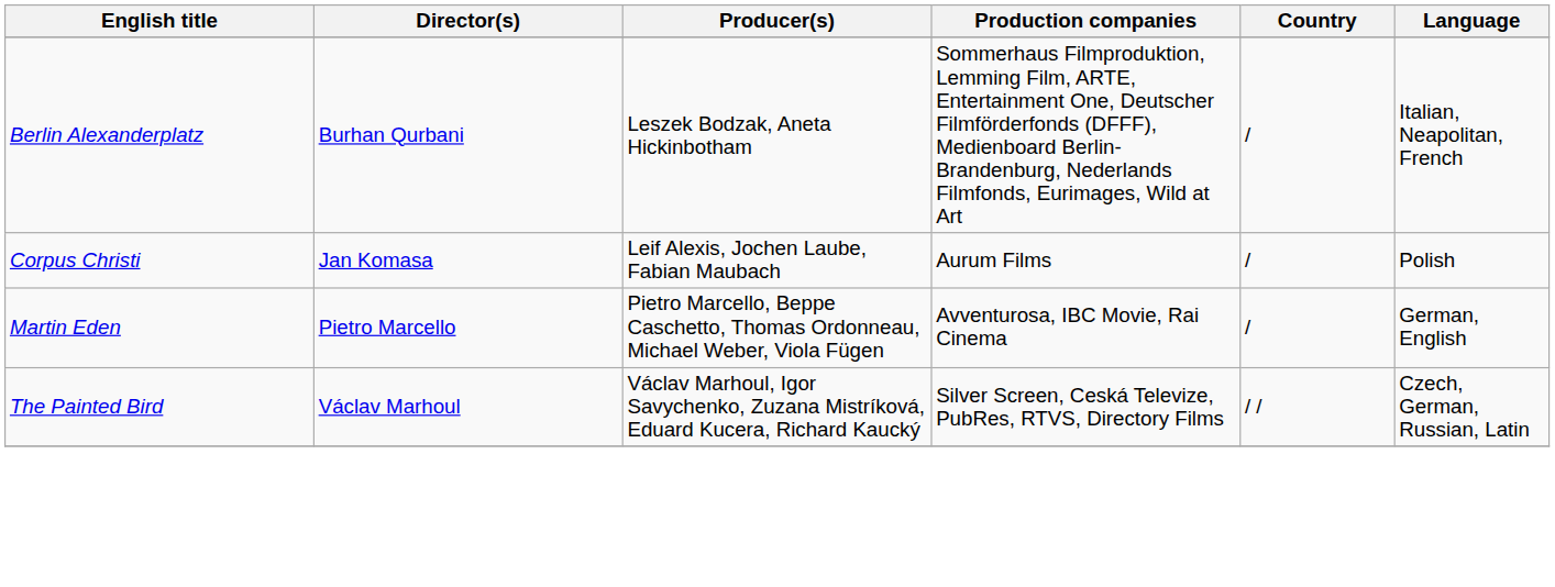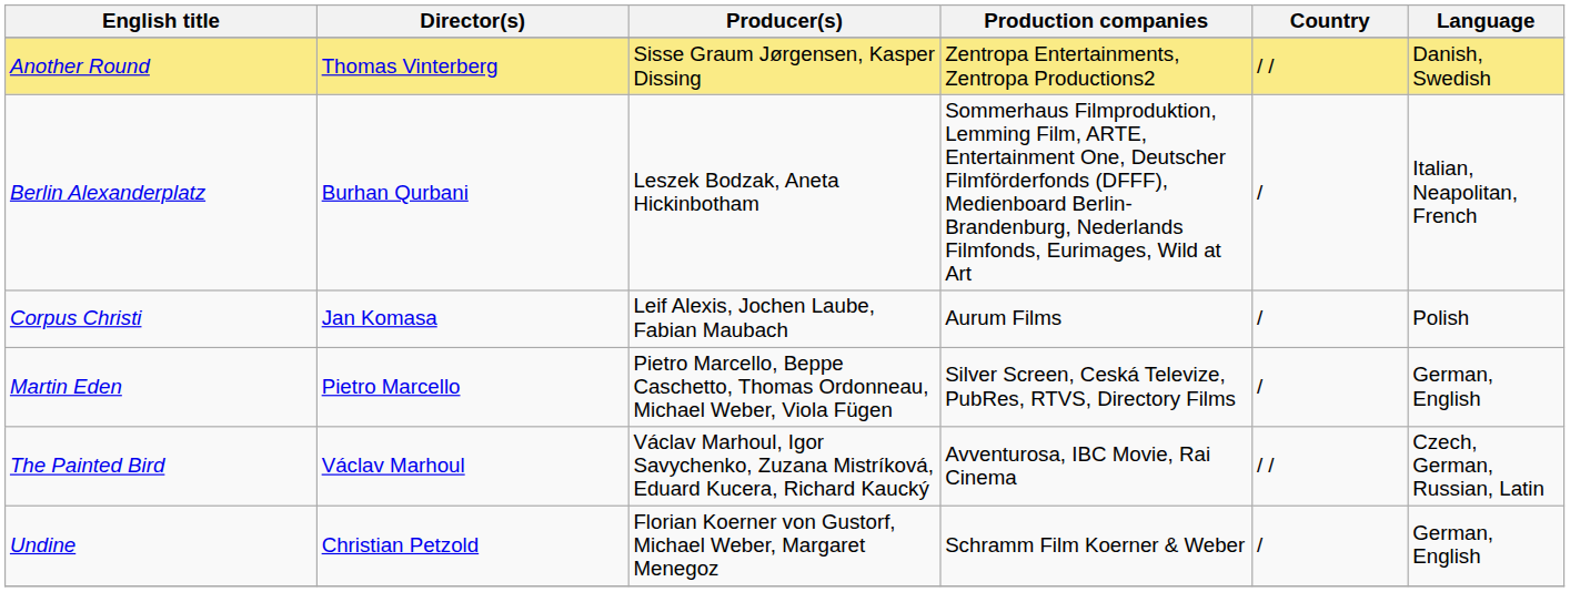 <table class="sortable wikitable" width="95%" cellpadding="5">
 <tr>
 <th width="20%">English title</th>
 <th width="20%">Director(s)</th>
 <th width="20%">Producer(s)</th>
 <th width="20%">Production companies</th>
 <th width="10%">Country</th>
 <th width="10%">Language</th>
 </tr>
 <tr>
 </tr>
 <tr>
+</tr>
+<tr style="background:#FAEB86">
+<td><em><a href='#'>Another Round</a></em></td>
+<td><a href='#'>Thomas Vinterberg</a></td>
+<td>Sisse Graum Jørgensen, Kasper Dissing</td>
+<td>Zentropa Entertainments, Zentropa Productions2</td>
+<td> /  / </td>
+<td>Danish, Swedish</td>
 </tr>
 <tr>
 <td><em><a href='#'>Berlin Alexanderplatz</a></em></td>
 <td><a href='#'>Burhan Qurbani</a></td>
 <td>Leszek Bodzak, Aneta Hickinbotham</td>
 <td>Sommerhaus Filmproduktion, Lemming Film, ARTE, Entertainment One, Deutscher Filmförderfonds (DFFF), Medienboard Berlin-Brandenburg, Nederlands Filmfonds, Eurimages, Wild at Art</td>
 <td> / </td>
 <td>Italian, Neapolitan, French</td>
 </tr>
 <tr>
 <td><em><a href='#'>Corpus Christi</a></em></td>
 <td><a href='#'>Jan Komasa</a></td>
 <td>Leif Alexis, Jochen Laube, Fabian Maubach</td>
 <td>Aurum Films</td>
 <td> / </td>
 <td>Polish</td>
 </tr>
 <tr>
 <td><em><a href='#'>Martin Eden</a></em></td>
 <td><a href='#'>Pietro Marcello</a></td>
 <td>Pietro Marcello, Beppe Caschetto, Thomas Ordonneau, Michael Weber, Viola Fügen</td>
-<td>Avventurosa, IBC Movie, Rai Cinema</td>
+<td>Silver Screen, Ceská Televize, PubRes, RTVS, Directory Films</td>
 <td> / </td>
 <td>German, English</td>
 </tr>
 <tr>
 <td><em><a href='#'>The Painted Bird</a></em></td>
 <td><a href='#'>Václav Marhoul</a></td>
 <td>Václav Marhoul, Igor Savychenko, Zuzana Mistríková, Eduard Kucera, Richard Kaucký</td>
-<td>Silver Screen, Ceská Televize, PubRes, RTVS, Directory Films</td>
+<td>Avventurosa, IBC Movie, Rai Cinema</td>
 <td> /  / </td>
 <td>Czech, German, Russian, Latin</td>
 </tr>
 <tr>
+<td><em><a href='#'>Undine</a></em></td>
+<td><a href='#'>Christian Petzold</a></td>
+<td>Florian Koerner von Gustorf, Michael Weber, Margaret Menegoz</td>
+<td>Schramm Film Koerner & Weber</td>
+<td> / </td>
+<td>German, English</td>
+</tr>
+<tr>
 </tr>
 </table>
